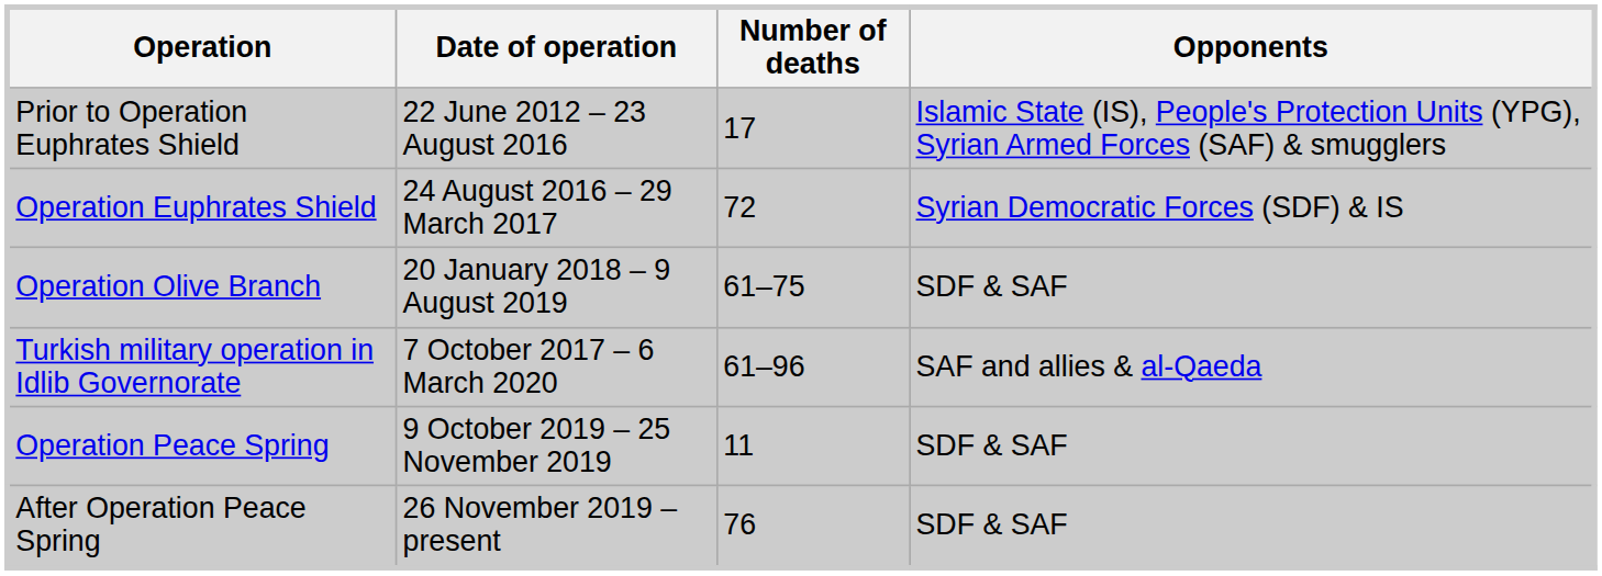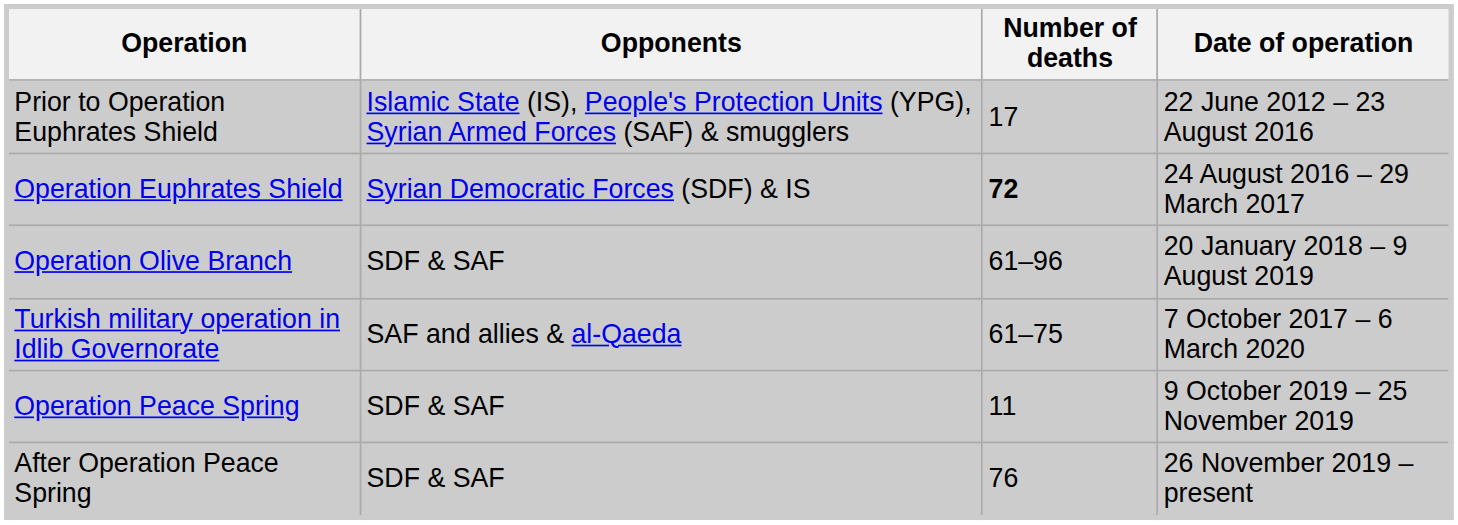 <table class="wikitable sortable" style="border:3px solid #cccccc; background:#cccccc;">
 <tr>
 <th>Operation</th>
+<th>Opponents</th>
+<th>Number of deaths</th>
 <th>Date of operation</th>
-<th>Number of deaths</th>
-<th>Opponents</th>
 </tr>
 <tr>
 <td>Prior to Operation Euphrates Shield</td>
+<td><a href='#'>Islamic State</a> (IS), <a href='#'>People's Protection Units</a> (YPG), <a href='#'>Syrian Armed Forces</a> (SAF) & smugglers</td>
+<td>17</td>
 <td>22 June 2012 – 23 August 2016</td>
-<td>17</td>
-<td><a href='#'>Islamic State</a> (IS), <a href='#'>People's Protection Units</a> (YPG), <a href='#'>Syrian Armed Forces</a> (SAF) & smugglers</td>
 </tr>
 <tr>
 <td><a href='#'>Operation Euphrates Shield</a></td>
+<td><a href='#'>Syrian Democratic Forces</a> (SDF) & IS</td>
+<td><strong>72</strong></td>
 <td>24 August 2016 – 29 March 2017</td>
-<td>72</td>
-<td><a href='#'>Syrian Democratic Forces</a> (SDF) & IS</td>
 </tr>
 <tr>
 <td><a href='#'>Operation Olive Branch</a></td>
+<td>SDF & SAF</td>
+<td>61–96</td>
 <td>20 January 2018 – 9 August 2019</td>
-<td>61–75</td>
-<td>SDF & SAF</td>
 </tr>
 <tr>
 <td><a href='#'>Turkish military operation in Idlib Governorate</a></td>
+<td>SAF and allies & <a href='#'>al-Qaeda</a></td>
+<td>61–75</td>
 <td>7 October 2017 – 6 March 2020</td>
-<td>61–96</td>
-<td>SAF and allies & <a href='#'>al-Qaeda</a></td>
 </tr>
 <tr>
 <td><a href='#'>Operation Peace Spring</a></td>
+<td>SDF & SAF</td>
+<td>11</td>
 <td>9 October 2019 – 25 November 2019</td>
-<td>11</td>
-<td>SDF & SAF</td>
 </tr>
 <tr>
 <td>After Operation Peace Spring</td>
+<td>SDF & SAF</td>
+<td>76</td>
 <td>26 November 2019 – present</td>
-<td>76</td>
-<td>SDF & SAF</td>
 </tr>
 </table>
